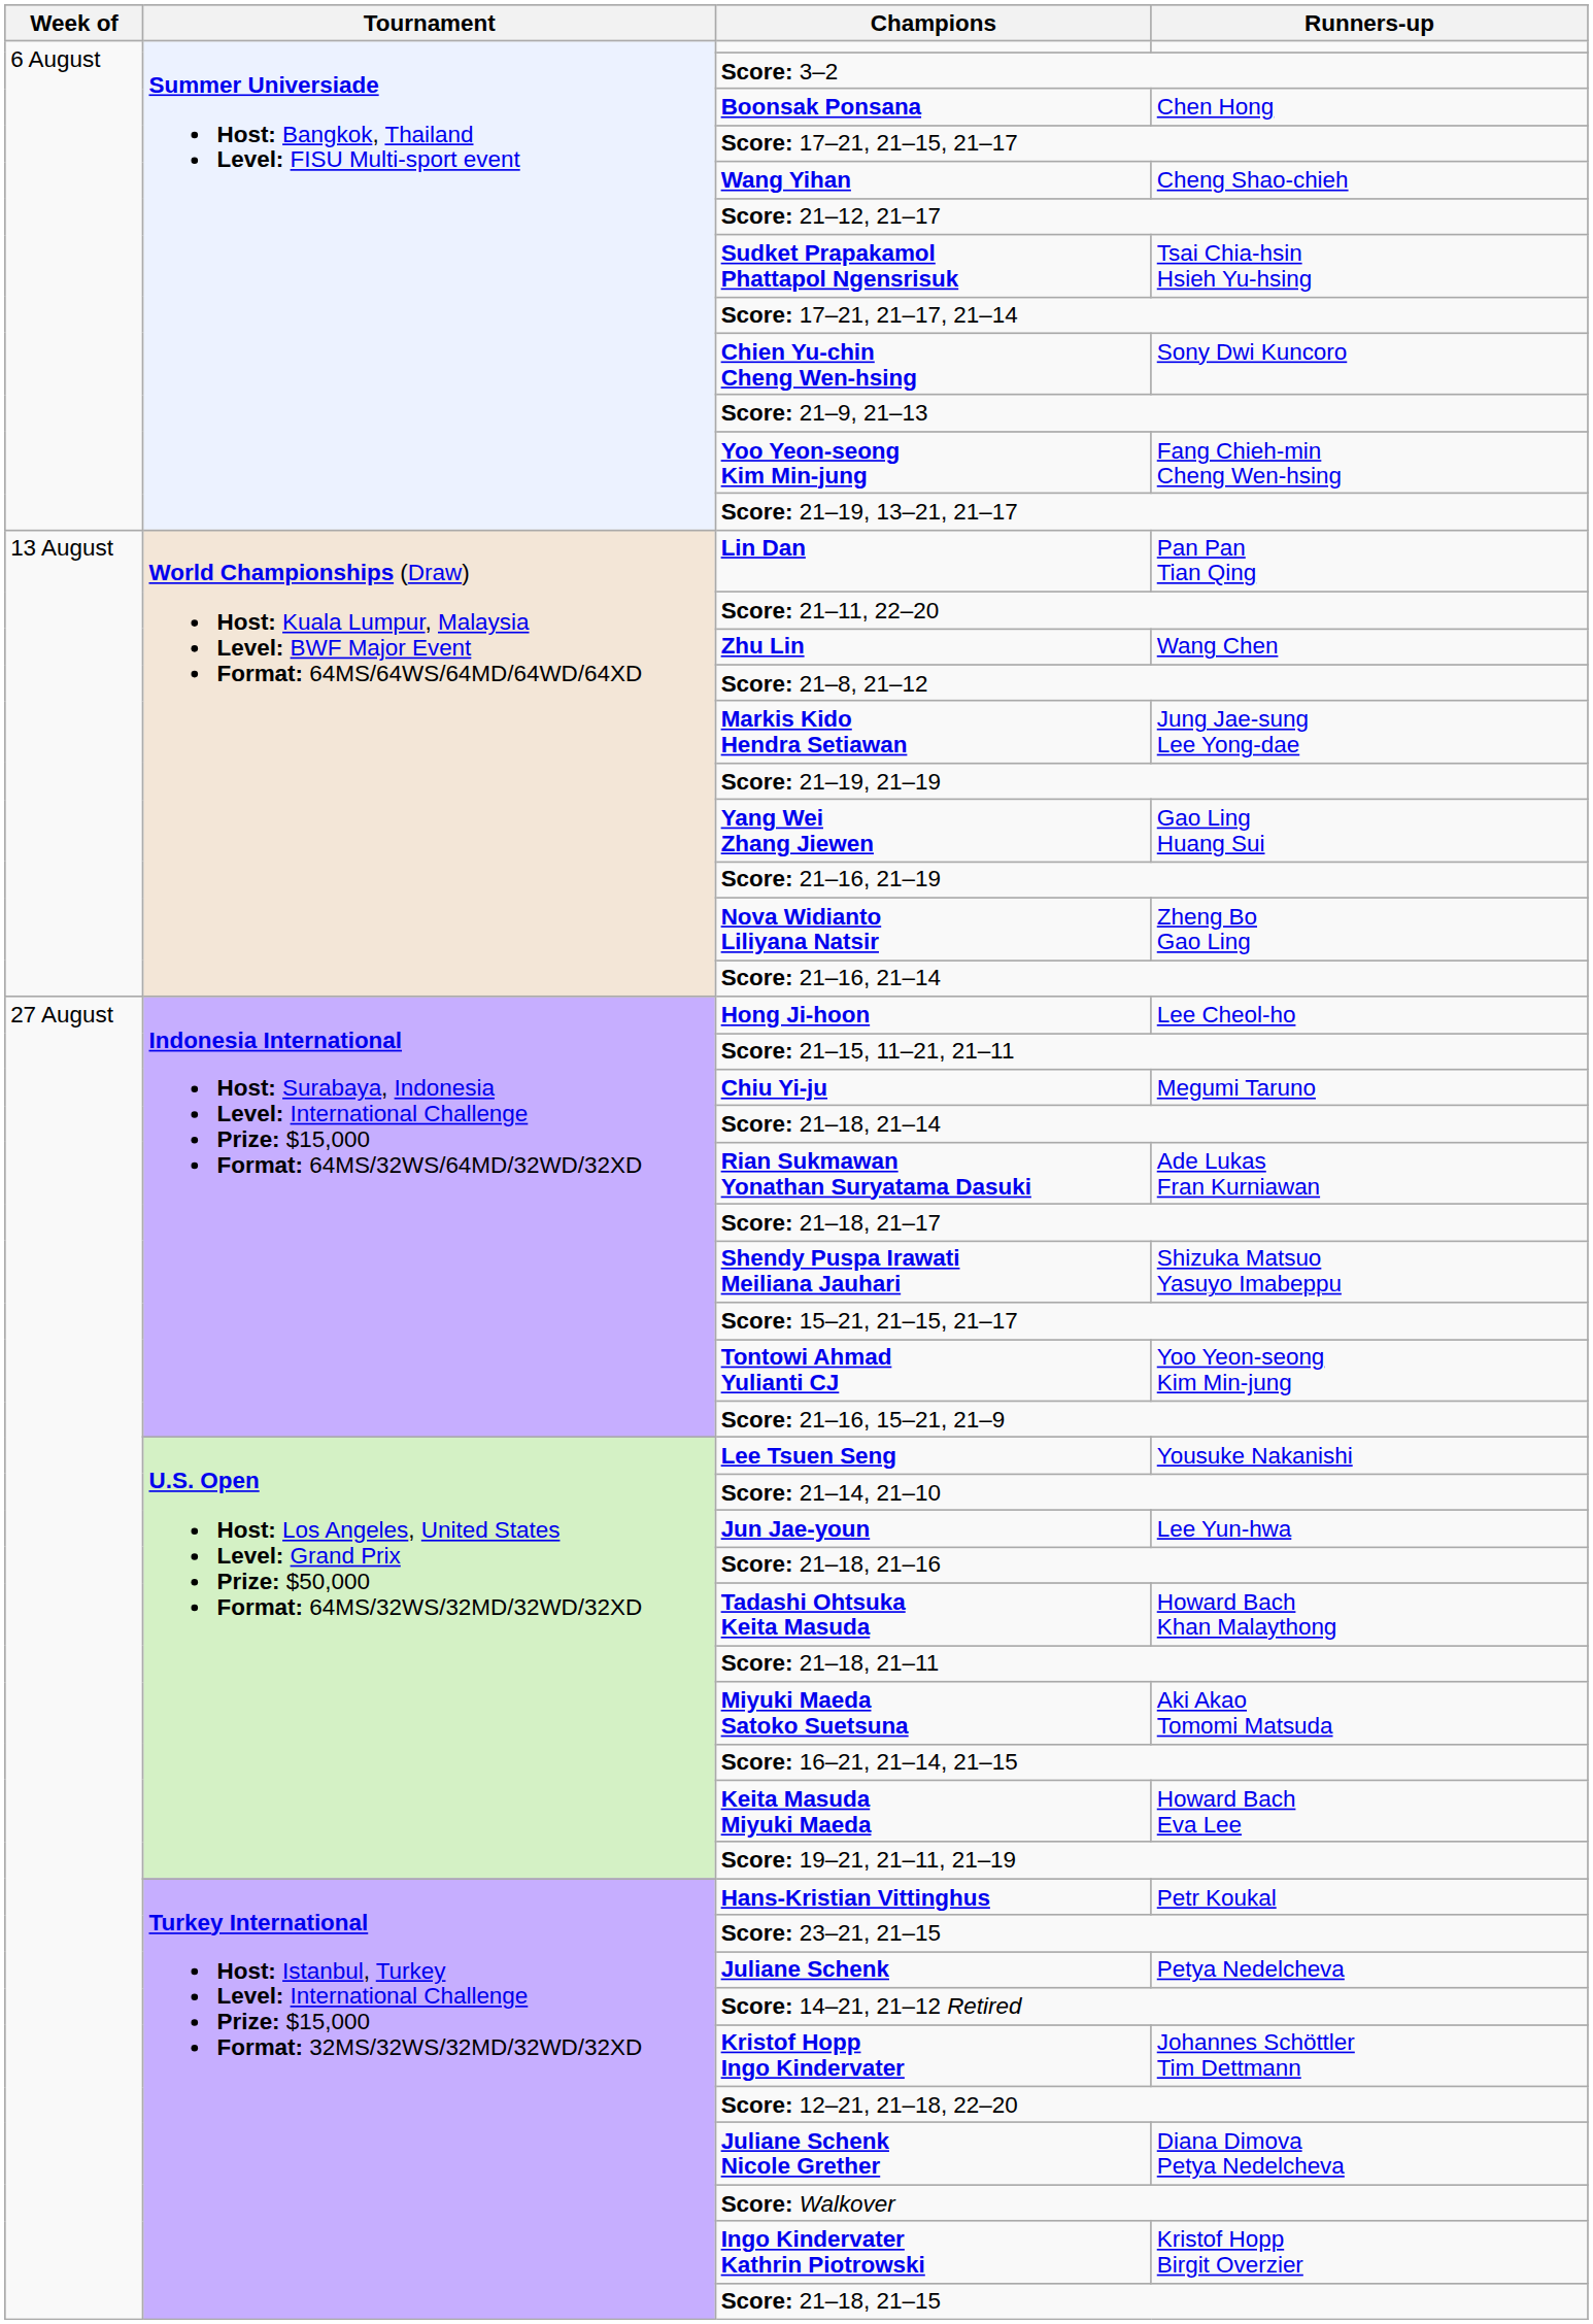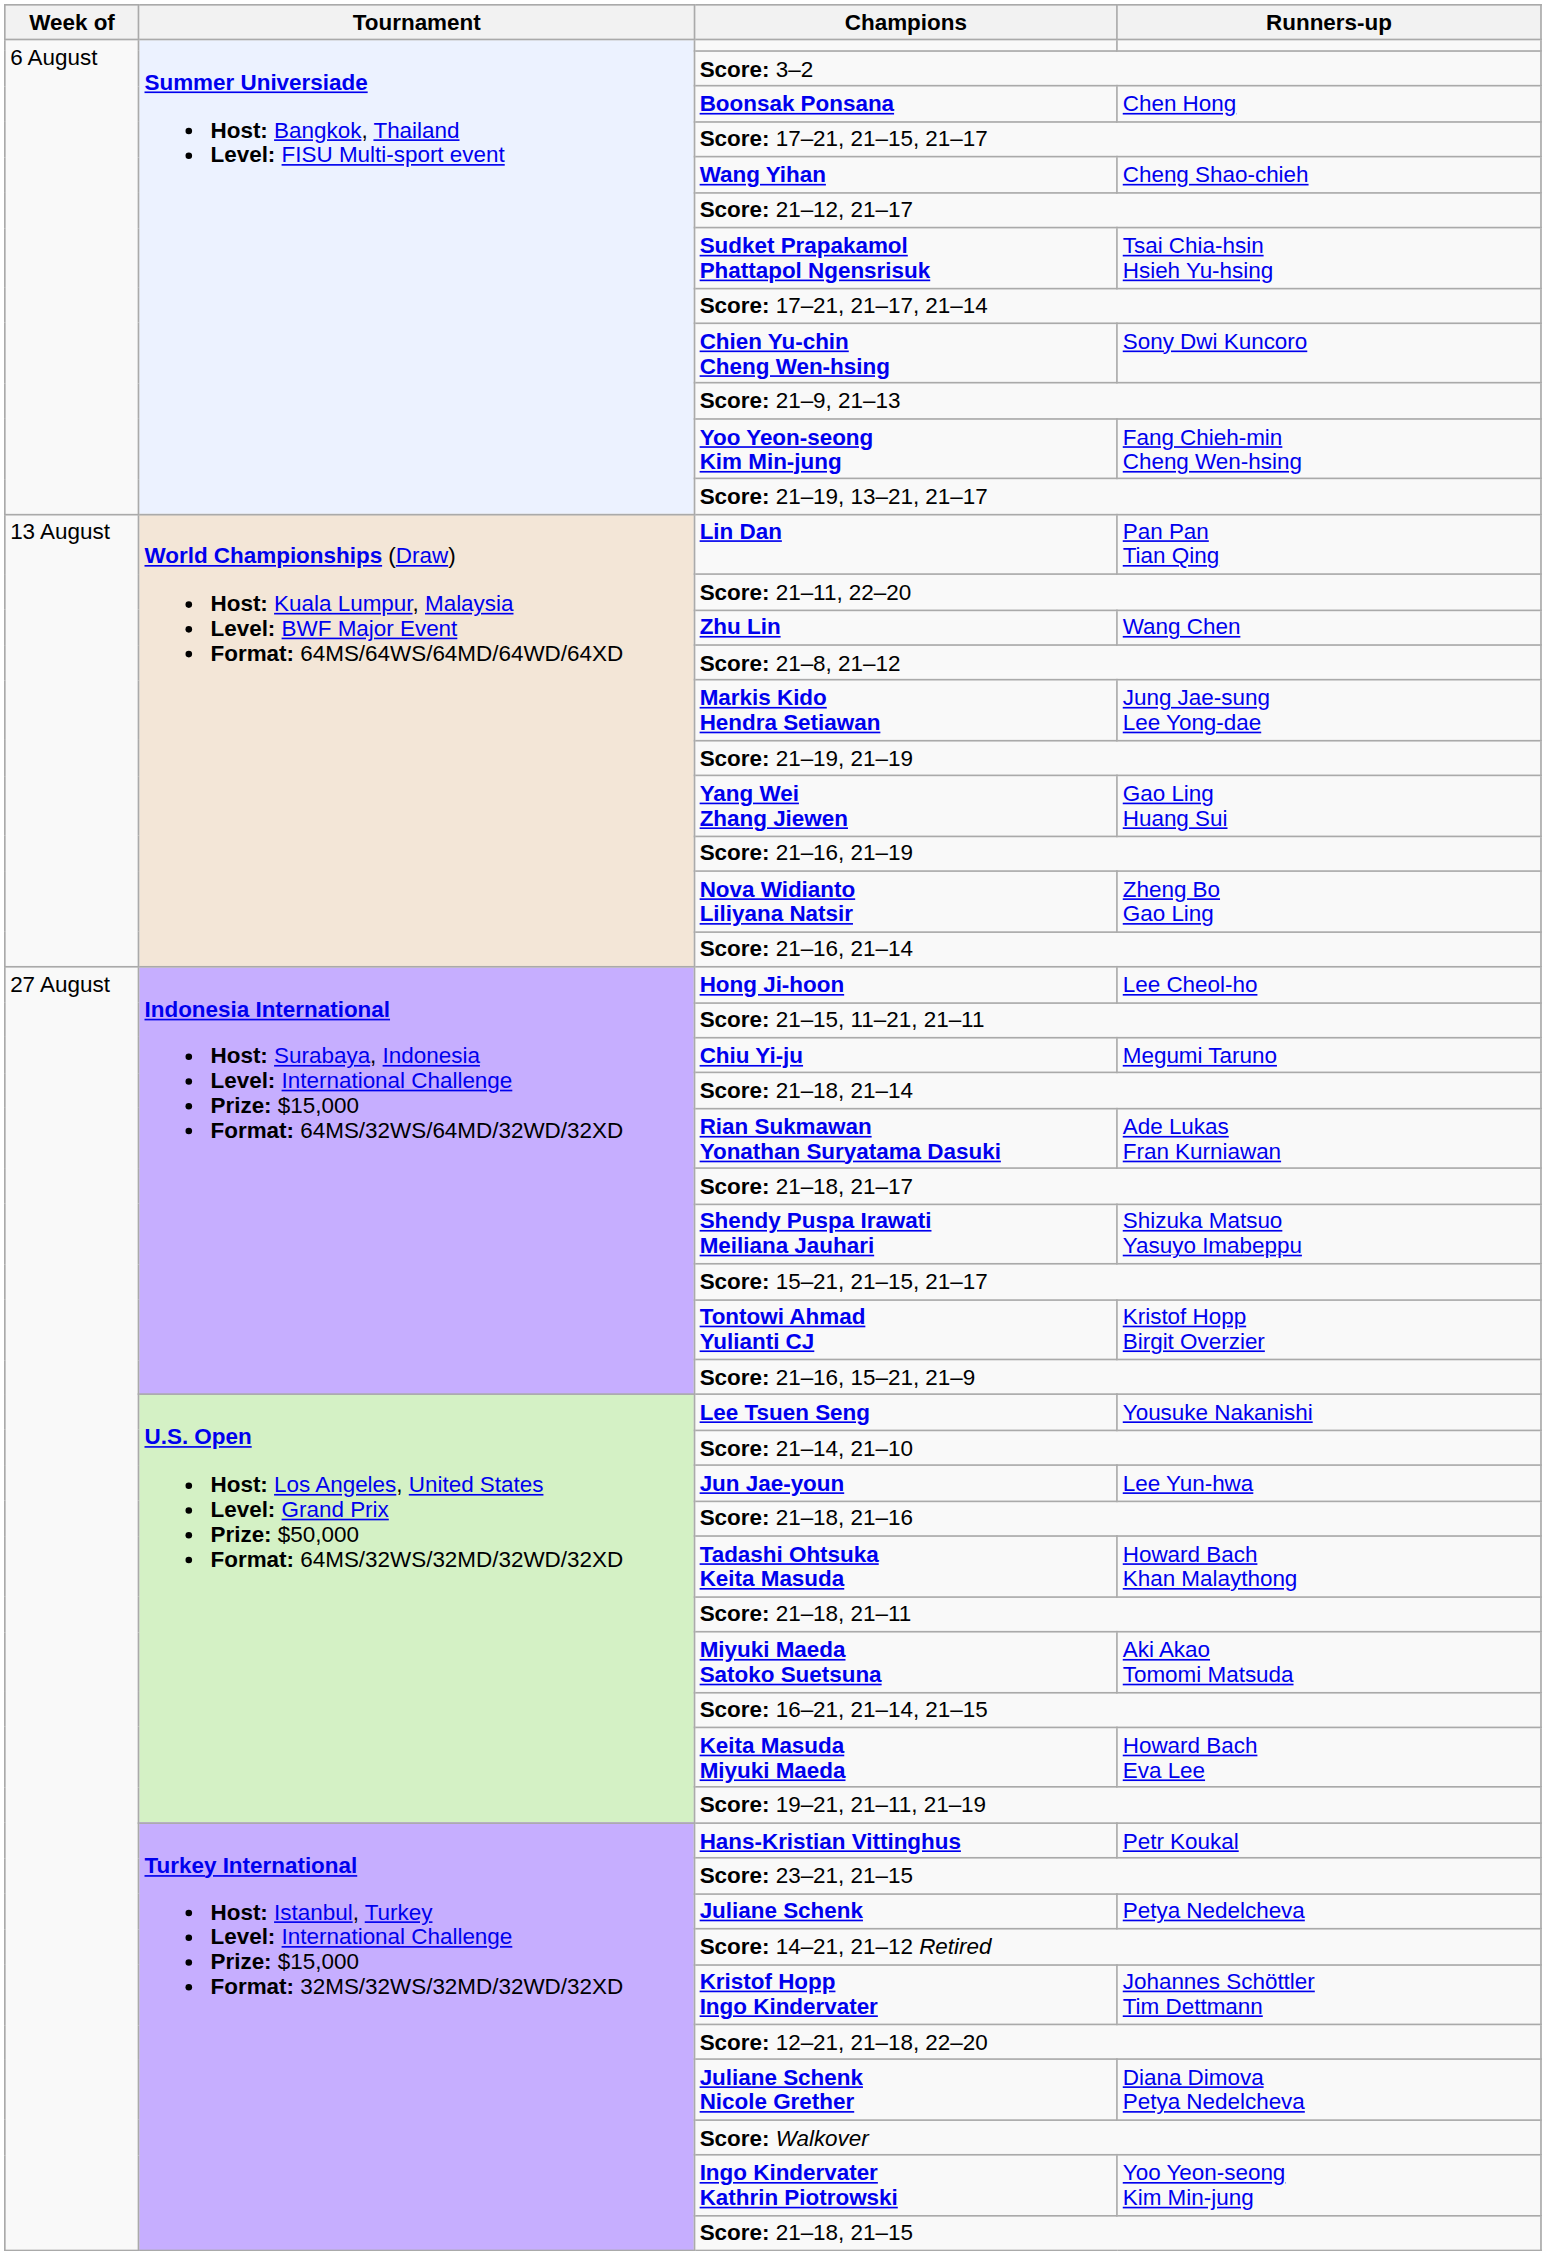 <table class=wikitable style=font-size:85%>
 <tr>
 <th width=75>Week of</th>
 <th width=330>Tournament</th>
 <th width=250>Champions</th>
 <th width=250>Runners-up</th>
 </tr>
 <tr valign=top>
 <td rowspan=12>6 August</td>
 <td style="background:#ECF2FF;" rowspan="12"><br><strong><a href='#'>Summer Universiade</a></strong><ul><li><strong>Host:</strong> <a href='#'>Bangkok</a>, <a href='#'>Thailand</a></li><li><strong>Level:</strong> <a href='#'>FISU Multi-sport event</a></li></ul></td>
 <td><strong></strong></td>
 <td></td>
 </tr>
 <tr>
 <td colspan=2><strong>Score:</strong> 3–2</td>
 </tr>
 <tr valign=top>
 <td><strong> <a href='#'>Boonsak Ponsana</a></strong></td>
 <td> <a href='#'>Chen Hong</a></td>
 </tr>
 <tr>
 <td colspan=2><strong>Score:</strong> 17–21, 21–15, 21–17</td>
 </tr>
 <tr valign=top>
 <td><strong> <a href='#'>Wang Yihan</a></strong></td>
 <td> <a href='#'>Cheng Shao-chieh</a></td>
 </tr>
 <tr>
 <td colspan=2><strong>Score:</strong> 21–12, 21–17</td>
 </tr>
 <tr valign=top>
 <td><strong> <a href='#'>Sudket Prapakamol</a><br> <a href='#'>Phattapol Ngensrisuk</a></strong></td>
 <td> <a href='#'>Tsai Chia-hsin</a><br> <a href='#'>Hsieh Yu-hsing</a></td>
 </tr>
 <tr>
 <td colspan=2><strong>Score:</strong> 17–21, 21–17, 21–14</td>
 </tr>
 <tr valign=top>
 <td><strong> <a href='#'>Chien Yu-chin</a><br> <a href='#'>Cheng Wen-hsing</a></strong></td>
 <td> <a href='#'>Sony Dwi Kuncoro</a></td>
 </tr>
 <tr>
 <td colspan=2><strong>Score:</strong> 21–9, 21–13</td>
 </tr>
 <tr valign=top>
 <td><strong> <a href='#'>Yoo Yeon-seong</a><br> <a href='#'>Kim Min-jung</a></strong></td>
 <td> <a href='#'>Fang Chieh-min</a><br> <a href='#'>Cheng Wen-hsing</a></td>
 </tr>
 <tr>
 <td colspan=2><strong>Score:</strong> 21–19, 13–21, 21–17</td>
 </tr>
 <tr valign=top>
 <td rowspan=10>13 August</td>
 <td style="background:#F3E6D7;" rowspan="10"><br><strong><a href='#'>World Championships</a></strong> (<a href='#'>Draw</a>)<ul><li><strong>Host:</strong> <a href='#'>Kuala Lumpur</a>, <a href='#'>Malaysia</a></li><li><strong>Level:</strong> <a href='#'>BWF Major Event</a></li><li><strong>Format:</strong> 64MS/64WS/64MD/64WD/64XD</li></ul></td>
 <td><strong> <a href='#'>Lin Dan</a></strong></td>
 <td> <a href='#'>Pan Pan</a><br> <a href='#'>Tian Qing</a></td>
 </tr>
 <tr>
 <td colspan=2><strong>Score:</strong> 21–11, 22–20</td>
 </tr>
 <tr valign=top>
 <td><strong> <a href='#'>Zhu Lin</a></strong></td>
 <td> <a href='#'>Wang Chen</a></td>
 </tr>
 <tr>
 <td colspan=2><strong>Score:</strong> 21–8, 21–12</td>
 </tr>
 <tr valign=top>
 <td><strong> <a href='#'>Markis Kido</a><br> <a href='#'>Hendra Setiawan</a></strong></td>
 <td> <a href='#'>Jung Jae-sung</a><br> <a href='#'>Lee Yong-dae</a></td>
 </tr>
 <tr>
 <td colspan=2><strong>Score:</strong> 21–19, 21–19</td>
 </tr>
 <tr valign=top>
 <td><strong> <a href='#'>Yang Wei</a><br> <a href='#'>Zhang Jiewen</a></strong></td>
 <td> <a href='#'>Gao Ling</a><br> <a href='#'>Huang Sui</a></td>
 </tr>
 <tr>
 <td colspan=2><strong>Score:</strong> 21–16, 21–19</td>
 </tr>
 <tr valign=top>
 <td><strong> <a href='#'>Nova Widianto</a><br> <a href='#'>Liliyana Natsir</a></strong></td>
 <td> <a href='#'>Zheng Bo</a><br> <a href='#'>Gao Ling</a></td>
 </tr>
 <tr>
 <td colspan=2><strong>Score:</strong> 21–16, 21–14</td>
 </tr>
 <tr valign=top>
 <td rowspan=30>27 August</td>
 <td style="background:#C6AEFF;" rowspan="10"><br><strong><a href='#'>Indonesia International</a></strong><ul><li><strong>Host:</strong> <a href='#'>Surabaya</a>, <a href='#'>Indonesia</a></li><li><strong>Level:</strong> <a href='#'>International Challenge</a></li><li><strong>Prize:</strong> $15,000</li><li><strong>Format:</strong> 64MS/32WS/64MD/32WD/32XD</li></ul></td>
 <td><strong> <a href='#'>Hong Ji-hoon</a></strong></td>
 <td> <a href='#'>Lee Cheol-ho</a></td>
 </tr>
 <tr>
 <td colspan=2><strong>Score:</strong> 21–15, 11–21, 21–11</td>
 </tr>
 <tr valign=top>
 <td><strong> <a href='#'>Chiu Yi-ju</a></strong></td>
 <td> <a href='#'>Megumi Taruno</a></td>
 </tr>
 <tr>
 <td colspan=2><strong>Score:</strong> 21–18, 21–14</td>
 </tr>
 <tr valign=top>
 <td><strong> <a href='#'>Rian Sukmawan</a><br> <a href='#'>Yonathan Suryatama Dasuki</a></strong></td>
 <td> <a href='#'>Ade Lukas</a><br> <a href='#'>Fran Kurniawan</a></td>
 </tr>
 <tr>
 <td colspan=2><strong>Score:</strong> 21–18, 21–17</td>
 </tr>
 <tr valign=top>
 <td><strong> <a href='#'>Shendy Puspa Irawati</a><br> <a href='#'>Meiliana Jauhari</a></strong></td>
 <td> <a href='#'>Shizuka Matsuo</a><br> <a href='#'>Yasuyo Imabeppu</a></td>
 </tr>
 <tr>
 <td colspan=2><strong>Score:</strong> 15–21, 21–15, 21–17</td>
 </tr>
 <tr valign=top>
 <td><strong> <a href='#'>Tontowi Ahmad</a><br> <a href='#'>Yulianti CJ</a></strong></td>
-<td> <a href='#'>Yoo Yeon-seong</a><br> <a href='#'>Kim Min-jung</a></td>
+<td> <a href='#'>Kristof Hopp</a><br> <a href='#'>Birgit Overzier</a></td>
 </tr>
 <tr>
 <td colspan=2><strong>Score:</strong> 21–16, 15–21, 21–9</td>
 </tr>
 <tr valign=top>
 <td style="background:#D4F1C5;" rowspan="10"><br><strong><a href='#'>U.S. Open</a></strong><ul><li><strong>Host:</strong> <a href='#'>Los Angeles</a>, <a href='#'>United States</a></li><li><strong>Level:</strong> <a href='#'>Grand Prix</a></li><li><strong>Prize:</strong> $50,000</li><li><strong>Format:</strong> 64MS/32WS/32MD/32WD/32XD</li></ul></td>
 <td><strong> <a href='#'>Lee Tsuen Seng</a></strong></td>
 <td> <a href='#'>Yousuke Nakanishi</a></td>
 </tr>
 <tr>
 <td colspan=2><strong>Score:</strong> 21–14, 21–10</td>
 </tr>
 <tr valign=top>
 <td><strong> <a href='#'>Jun Jae-youn</a></strong></td>
 <td> <a href='#'>Lee Yun-hwa</a></td>
 </tr>
 <tr>
 <td colspan=2><strong>Score:</strong> 21–18, 21–16</td>
 </tr>
 <tr valign=top>
 <td><strong> <a href='#'>Tadashi Ohtsuka</a><br> <a href='#'>Keita Masuda</a></strong></td>
 <td> <a href='#'>Howard Bach</a><br> <a href='#'>Khan Malaythong</a></td>
 </tr>
 <tr>
 <td colspan=2><strong>Score:</strong> 21–18, 21–11</td>
 </tr>
 <tr valign=top>
 <td><strong> <a href='#'>Miyuki Maeda</a><br> <a href='#'>Satoko Suetsuna</a></strong></td>
 <td> <a href='#'>Aki Akao</a><br> <a href='#'>Tomomi Matsuda</a></td>
 </tr>
 <tr>
 <td colspan=2><strong>Score:</strong> 16–21, 21–14, 21–15</td>
 </tr>
 <tr valign=top>
 <td><strong> <a href='#'>Keita Masuda</a><br> <a href='#'>Miyuki Maeda</a></strong></td>
 <td> <a href='#'>Howard Bach</a><br> <a href='#'>Eva Lee</a></td>
 </tr>
 <tr>
 <td colspan=2><strong>Score:</strong> 19–21, 21–11, 21–19</td>
 </tr>
 <tr valign=top>
 <td style="background:#C6AEFF;" rowspan="10"><br><strong><a href='#'>Turkey International</a></strong><ul><li><strong>Host:</strong> <a href='#'>Istanbul</a>, <a href='#'>Turkey</a></li><li><strong>Level:</strong> <a href='#'>International Challenge</a></li><li><strong>Prize:</strong> $15,000</li><li><strong>Format:</strong> 32MS/32WS/32MD/32WD/32XD</li></ul></td>
 <td><strong> <a href='#'>Hans-Kristian Vittinghus</a></strong></td>
 <td> <a href='#'>Petr Koukal</a></td>
 </tr>
 <tr>
 <td colspan=2><strong>Score:</strong> 23–21, 21–15</td>
 </tr>
 <tr valign=top>
 <td><strong> <a href='#'>Juliane Schenk</a></strong></td>
 <td> <a href='#'>Petya Nedelcheva</a></td>
 </tr>
 <tr>
 <td colspan=2><strong>Score:</strong> 14–21, 21–12 <em>Retired</em></td>
 </tr>
 <tr valign=top>
 <td><strong> <a href='#'>Kristof Hopp</a><br> <a href='#'>Ingo Kindervater</a></strong></td>
 <td> <a href='#'>Johannes Schöttler</a><br> <a href='#'>Tim Dettmann</a></td>
 </tr>
 <tr>
 <td colspan=2><strong>Score:</strong> 12–21, 21–18, 22–20</td>
 </tr>
 <tr valign=top>
 <td><strong> <a href='#'>Juliane Schenk</a><br> <a href='#'>Nicole Grether</a></strong></td>
 <td> <a href='#'>Diana Dimova</a><br> <a href='#'>Petya Nedelcheva</a></td>
 </tr>
 <tr>
 <td colspan=2><strong>Score:</strong> <em>Walkover</em></td>
 </tr>
 <tr valign=top>
 <td><strong> <a href='#'>Ingo Kindervater</a><br> <a href='#'>Kathrin Piotrowski</a></strong></td>
-<td> <a href='#'>Kristof Hopp</a><br> <a href='#'>Birgit Overzier</a></td>
+<td> <a href='#'>Yoo Yeon-seong</a><br> <a href='#'>Kim Min-jung</a></td>
 </tr>
 <tr>
 <td colspan=2><strong>Score:</strong> 21–18, 21–15</td>
 </tr>
 </table>
